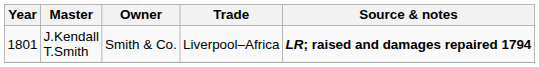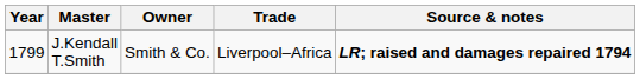 <table class=" wikitable">
 <tr>
 <th>Year</th>
 <th>Master</th>
 <th>Owner</th>
 <th>Trade</th>
 <th>Source & notes</th>
 </tr>
 <tr>
-<td>1801</td>
+<td>1799</td>
 <td>J.Kendall<br>T.Smith</td>
 <td>Smith & Co.</td>
 <td>Liverpool–Africa</td>
 <td><strong><em>LR</em>; raised and damages repaired 1794</strong></td>
 </tr>
 <tr>
 </tr>
 </table>
